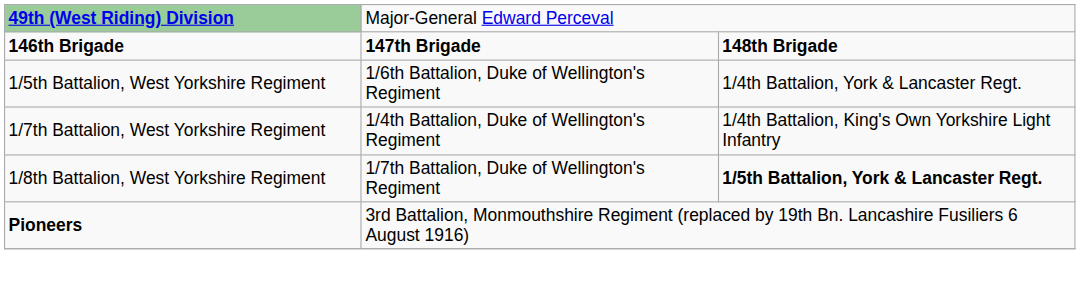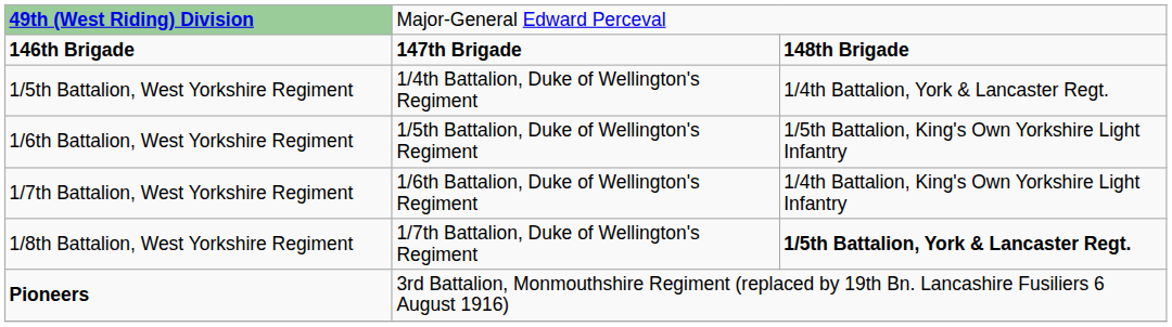 <table class="wikitable">
 <tr>
 <td style="background:#99CC99"><strong><a href='#'>49th (West Riding) Division</a>  </strong></td>
 <td colspan="2">Major-General <a href='#'>Edward Perceval</a></td>
 </tr>
 <tr>
 <td width="320pt"><strong>146th Brigade</strong></td>
 <td width="320pt"><strong>147th Brigade</strong></td>
 <td width="320pt"><strong>148th Brigade</strong></td>
 </tr>
 <tr>
 <td>1/5th Battalion, West Yorkshire Regiment</td>
-<td>1/6th Battalion, Duke of Wellington's Regiment</td>
+<td>1/4th Battalion, Duke of Wellington's Regiment</td>
 <td>1/4th Battalion, York & Lancaster Regt.</td>
 </tr>
 <tr>
+<td>1/6th Battalion, West Yorkshire Regiment</td>
+<td>1/5th Battalion, Duke of Wellington's Regiment</td>
+<td>1/5th Battalion, King's Own Yorkshire Light Infantry</td>
+</tr>
+<tr>
 <td>1/7th Battalion, West Yorkshire Regiment</td>
-<td>1/4th Battalion, Duke of Wellington's Regiment</td>
+<td>1/6th Battalion, Duke of Wellington's Regiment</td>
 <td>1/4th Battalion, King's Own Yorkshire Light Infantry</td>
 </tr>
 <tr>
 <td>1/8th Battalion, West Yorkshire Regiment</td>
 <td>1/7th Battalion, Duke of Wellington's Regiment</td>
 <td><strong>1/5th Battalion, York & Lancaster Regt.</strong></td>
 </tr>
 <tr>
 <td><strong>Pioneers</strong></td>
 <td colspan="2">3rd Battalion, Monmouthshire Regiment (replaced by 19th Bn. Lancashire Fusiliers 6 August 1916)</td>
 </tr>
 <tr>
 </tr>
 </table>
